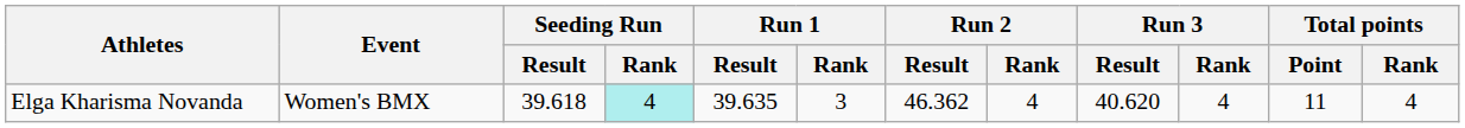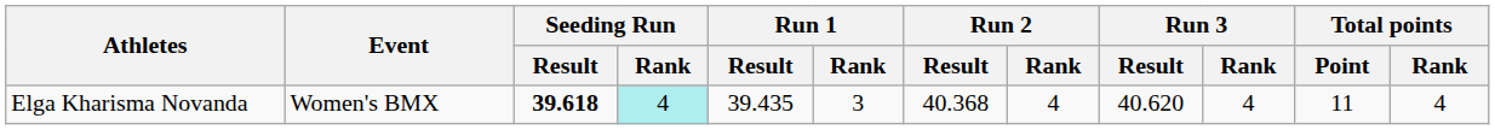 <table class=wikitable style="font-size:90%; text-align:center">
 <tr>
 <th width="160" rowspan="2">Athletes</th>
 <th width="130" rowspan="2">Event</th>
 <th width="110" colspan="2">Seeding Run</th>
 <th width="110" colspan="2">Run 1</th>
 <th width="110" colspan="2">Run 2</th>
 <th width="110" colspan="2">Run 3</th>
 <th width="110" colspan="2">Total points</th>
 </tr>
 <tr>
 <th>Result</th>
 <th>Rank</th>
 <th>Result</th>
 <th>Rank</th>
 <th>Result</th>
 <th>Rank</th>
 <th>Result</th>
 <th>Rank</th>
 <th>Point</th>
 <th>Rank</th>
 </tr>
 <tr>
 <td align=left>Elga Kharisma Novanda</td>
 <td align=left>Women's BMX</td>
-<td>39.618</td>
+<td><strong>39.618</strong></td>
 <td style="background: paleturquoise;">4</td>
-<td>39.635</td>
+<td>39.435</td>
 <td>3</td>
-<td>46.362</td>
+<td>40.368</td>
 <td>4</td>
 <td>40.620</td>
 <td>4</td>
 <td>11</td>
 <td>4</td>
 </tr>
 </table>
